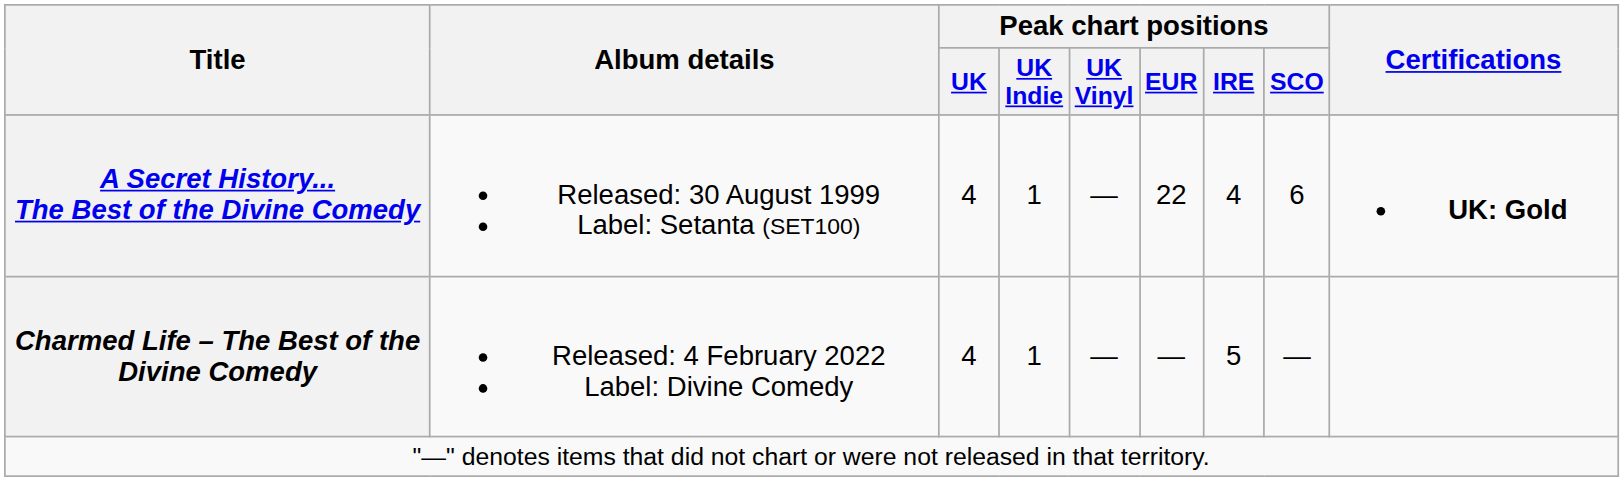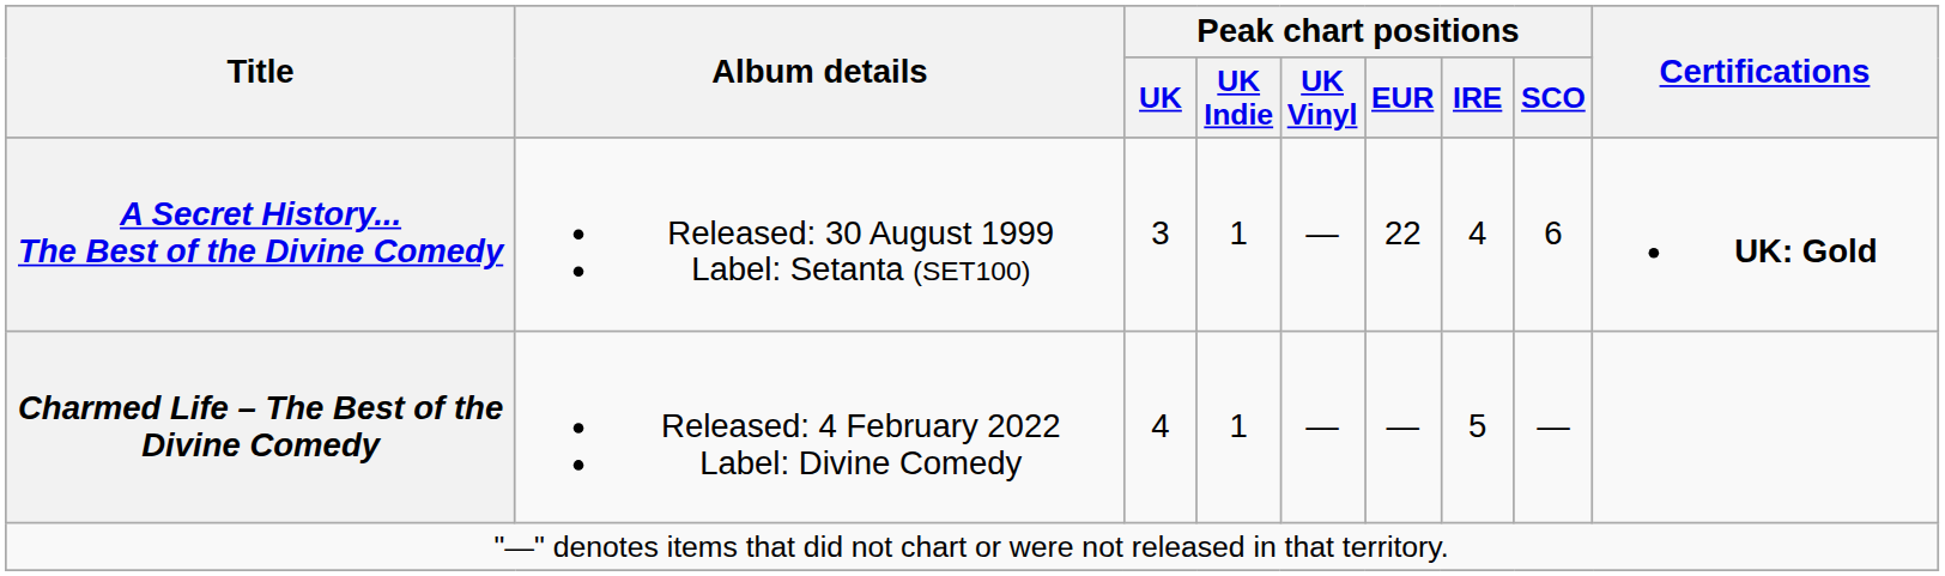 <table class="wikitable plainrowheaders" style="text-align:center;">
 <tr>
 <th scope="col" rowspan="2" style="width:15em;">Title</th>
 <th scope="col" rowspan="2" style="width:18em;">Album details</th>
 <th scope="col" colspan="6">Peak chart positions</th>
 <th scope="col" rowspan="2" style="width:10em;"><a href='#'>Certifications</a></th>
 </tr>
 <tr>
 <th style="width:2em;font-size:90%;"><a href='#'>UK</a><br></th>
 <th style="width:2em;font-size:90%;"><a href='#'>UK<br>Indie</a><br></th>
 <th style="width:2em;font-size:90%;"><a href='#'>UK<br>Vinyl</a><br></th>
 <th style="width:2em;font-size:90%;"><a href='#'>EUR</a><br></th>
 <th style="width:2em;font-size:90%;"><a href='#'>IRE</a><br></th>
 <th style="width:2em;font-size:90%;"><a href='#'>SCO</a><br></th>
 </tr>
 <tr>
 <th scope="row"><em><a href='#'>A Secret History...<br>The Best of the Divine Comedy</a></em></th>
 <td><br><ul><li>Released: 30 August 1999</li><li>Label: Setanta <small>(SET100)</small></li></ul></td>
-<td>4</td>
+<td>3</td>
 <td>1</td>
 <td>—</td>
 <td>22</td>
 <td>4</td>
 <td>6</td>
 <td><strong><br><ul><li>UK: Gold</li></ul></strong></td>
 </tr>
 <tr>
 <th scope="row"><em>Charmed Life – The Best of the Divine Comedy</em></th>
 <td><br><ul><li>Released: 4 February 2022</li><li>Label: Divine Comedy</li></ul></td>
 <td>4</td>
 <td>1</td>
 <td>—</td>
 <td>—</td>
 <td>5<br></td>
 <td>—</td>
 <td></td>
 </tr>
 <tr>
 <td align="center" colspan="15" style="font-size:90%">"—" denotes items that did not chart or were not released in that territory.</td>
 </tr>
 </table>
